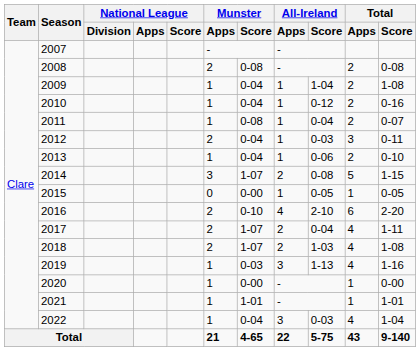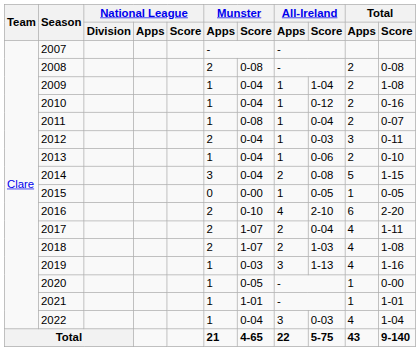 <table class="wikitable">
 <tr>
 <th rowspan="2">Team</th>
 <th rowspan="2">Season</th>
 <th colspan="3"><a href='#'>National League</a></th>
 <th colspan="2"><a href='#'>Munster</a></th>
 <th colspan="2"><a href='#'>All-Ireland</a></th>
 <th colspan="2">Total</th>
 </tr>
 <tr>
 <th>Division</th>
 <th>Apps</th>
 <th>Score</th>
 <th>Apps</th>
 <th>Score</th>
 <th>Apps</th>
 <th>Score</th>
 <th>Apps</th>
 <th>Score</th>
 </tr>
 <tr>
 <td rowspan="16"><a href='#'>Clare</a></td>
 <td>2007</td>
 <td></td>
 <td></td>
 <td></td>
 <td colspan="2">-</td>
 <td colspan="2">-</td>
 <td></td>
 <td></td>
 </tr>
 <tr>
 <td>2008</td>
 <td rowspan="1"></td>
 <td></td>
 <td></td>
 <td>2</td>
 <td>0-08</td>
 <td colspan="2">-</td>
 <td>2</td>
 <td>0-08</td>
 </tr>
 <tr>
 <td>2009</td>
 <td></td>
 <td></td>
 <td></td>
 <td>1</td>
 <td>0-04</td>
 <td>1</td>
 <td>1-04</td>
 <td>2</td>
 <td>1-08</td>
 </tr>
 <tr>
 <td>2010</td>
 <td></td>
 <td></td>
 <td></td>
 <td>1</td>
 <td>0-04</td>
 <td>1</td>
 <td>0-12</td>
 <td>2</td>
 <td>0-16</td>
 </tr>
 <tr>
 <td>2011</td>
 <td></td>
 <td></td>
 <td></td>
 <td>1</td>
 <td>0-08</td>
 <td>1</td>
 <td>0-04</td>
 <td>2</td>
 <td>0-07</td>
 </tr>
 <tr>
 <td>2012</td>
 <td></td>
 <td></td>
 <td></td>
 <td>2</td>
 <td>0-04</td>
 <td>1</td>
 <td>0-03</td>
 <td>3</td>
 <td>0-11</td>
 </tr>
 <tr>
 <td>2013</td>
 <td></td>
 <td></td>
 <td></td>
 <td>1</td>
 <td>0-04</td>
 <td>1</td>
 <td>0-06</td>
 <td>2</td>
 <td>0-10</td>
 </tr>
 <tr>
 <td>2014</td>
 <td></td>
 <td></td>
 <td></td>
 <td>3</td>
-<td>1-07</td>
+<td>0-04</td>
 <td>2</td>
 <td>0-08</td>
 <td>5</td>
 <td>1-15</td>
 </tr>
 <tr>
 <td>2015</td>
 <td></td>
 <td></td>
 <td></td>
 <td>0</td>
 <td>0-00</td>
 <td>1</td>
 <td>0-05</td>
 <td>1</td>
 <td>0-05</td>
 </tr>
 <tr>
 <td>2016</td>
 <td></td>
 <td></td>
 <td></td>
 <td>2</td>
 <td>0-10</td>
 <td>4</td>
 <td>2-10</td>
 <td>6</td>
 <td>2-20</td>
 </tr>
 <tr>
 <td>2017</td>
 <td></td>
 <td></td>
 <td></td>
 <td>2</td>
 <td>1-07</td>
 <td>2</td>
 <td>0-04</td>
 <td>4</td>
 <td>1-11</td>
 </tr>
 <tr>
 <td>2018</td>
 <td></td>
 <td></td>
 <td></td>
 <td>2</td>
 <td>1-07</td>
 <td>2</td>
 <td>1-03</td>
 <td>4</td>
 <td>1-08</td>
 </tr>
 <tr>
 <td>2019</td>
 <td></td>
 <td></td>
 <td></td>
 <td>1</td>
 <td>0-03</td>
 <td>3</td>
 <td>1-13</td>
 <td>4</td>
 <td>1-16</td>
 </tr>
 <tr>
 <td>2020</td>
 <td></td>
 <td></td>
 <td></td>
 <td>1</td>
-<td>0-00</td>
+<td>0-05</td>
 <td colspan="2">-</td>
 <td>1</td>
 <td>0-00</td>
 </tr>
 <tr>
 <td>2021</td>
 <td></td>
 <td></td>
 <td></td>
 <td>1</td>
 <td>1-01</td>
 <td colspan="2">-</td>
 <td>1</td>
 <td>1-01</td>
 </tr>
 <tr>
 <td>2022</td>
 <td></td>
 <td></td>
 <td></td>
 <td>1</td>
 <td>0-04</td>
 <td>3</td>
 <td>0-03</td>
 <td>4</td>
 <td>1-04</td>
 </tr>
 <tr>
 <th colspan="3">Total</th>
 <td></td>
 <td></td>
 <td><strong>21</strong></td>
 <td><strong>4-65</strong></td>
 <td><strong>22</strong></td>
 <td><strong>5-75</strong></td>
 <td><strong>43</strong></td>
 <td><strong>9-140</strong></td>
 </tr>
 </table>
